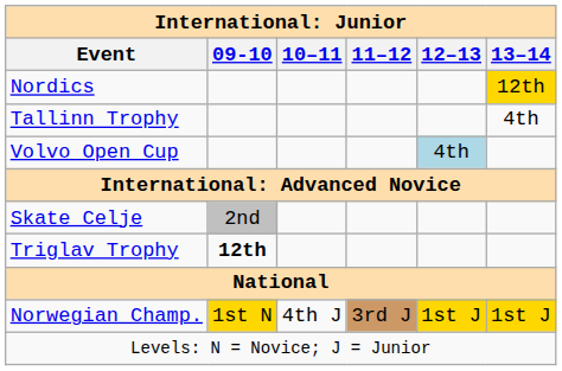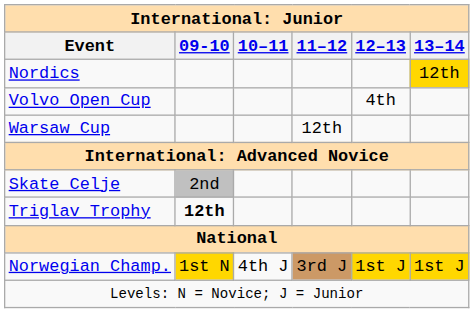 <table class="wikitable" style="text-align:center">
 <tr>
 <th style="background-color: #ffdead; " colspan=6 align=center>International: Junior</th>
 </tr>
 <tr>
 <th>Event</th>
 <th><a href='#'>09-10</a></th>
 <th><a href='#'>10–11</a></th>
 <th><a href='#'>11–12</a></th>
 <th><a href='#'>12–13</a></th>
 <th><a href='#'>13–14</a></th>
 </tr>
 <tr>
 <td align=left><a href='#'>Nordics</a></td>
 <td></td>
 <td></td>
 <td></td>
 <td></td>
 <td style="background: gold;">12th</td>
 </tr>
 <tr>
-<td align=left><a href='#'>Tallinn Trophy</a></td>
-<td></td>
+<td align=left><a href='#'>Volvo Open Cup</a></td>
 <td></td>
 <td></td>
 <td></td>
 <td>4th</td>
+<td></td>
 </tr>
 <tr>
-<td align=left><a href='#'>Volvo Open Cup</a></td>
+<td align=left><a href='#'>Warsaw Cup</a></td>
 <td></td>
 <td></td>
+<td>12th</td>
 <td></td>
-<td style="background: lightblue;">4th</td>
 <td></td>
 </tr>
 <tr>
 <th style="background-color: #ffdead; " colspan=6 align=center>International: Advanced Novice</th>
 </tr>
 <tr>
 <td align=left><a href='#'>Skate Celje</a></td>
 <td bgcolor=silver>2nd</td>
 <td></td>
 <td></td>
 <td></td>
 <td></td>
 </tr>
 <tr>
 <td align=left><a href='#'>Triglav Trophy</a></td>
 <td><strong>12th</strong></td>
 <td></td>
 <td></td>
 <td></td>
 <td></td>
 </tr>
 <tr>
 <th style="background-color: #ffdead; " colspan=6 align=center>National</th>
 </tr>
 <tr>
 <td align=left><a href='#'>Norwegian Champ.</a></td>
 <td bgcolor=gold>1st N</td>
 <td>4th J</td>
 <td bgcolor=cc9966>3rd J</td>
 <td bgcolor=gold>1st J</td>
 <td bgcolor=gold>1st J</td>
 </tr>
 <tr>
 <td colspan=6 align=center><small> Levels: N = Novice; J = Junior </small></td>
 </tr>
 </table>
